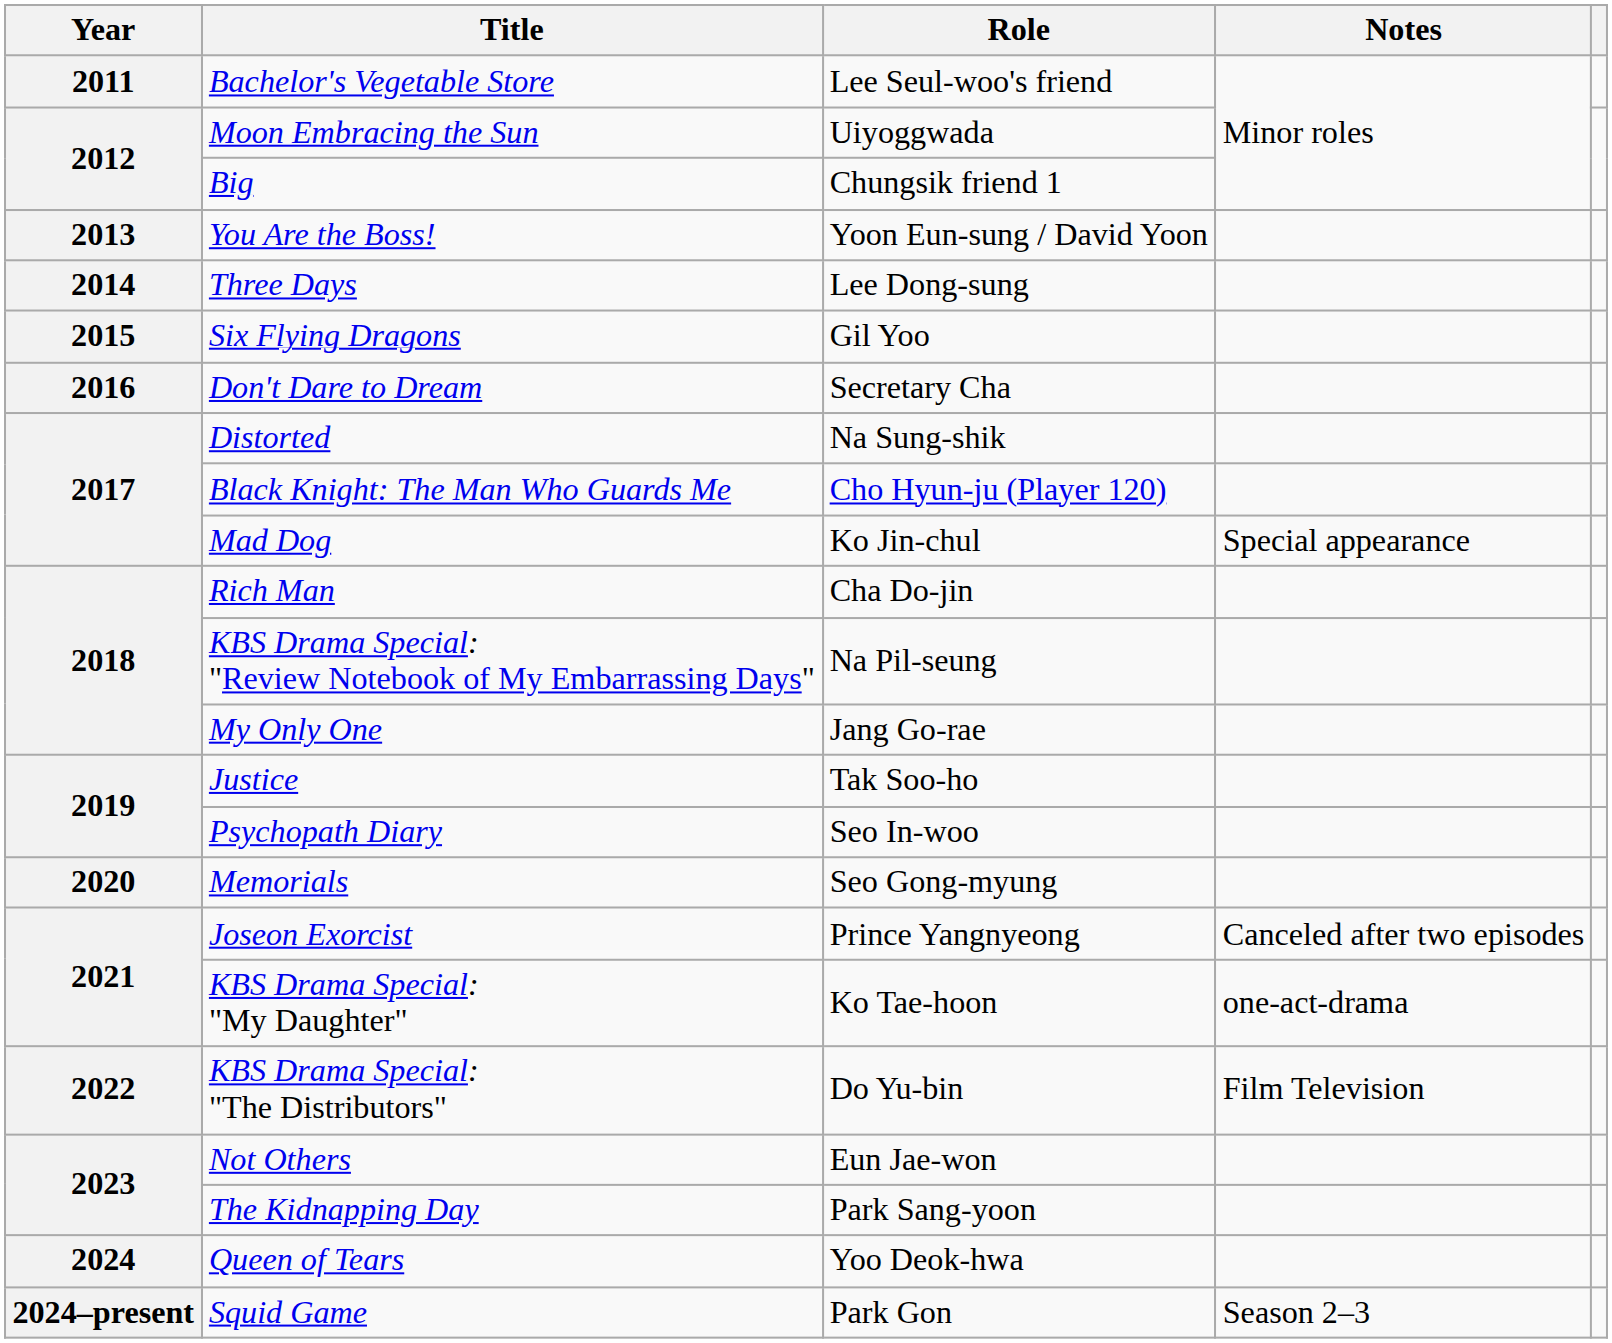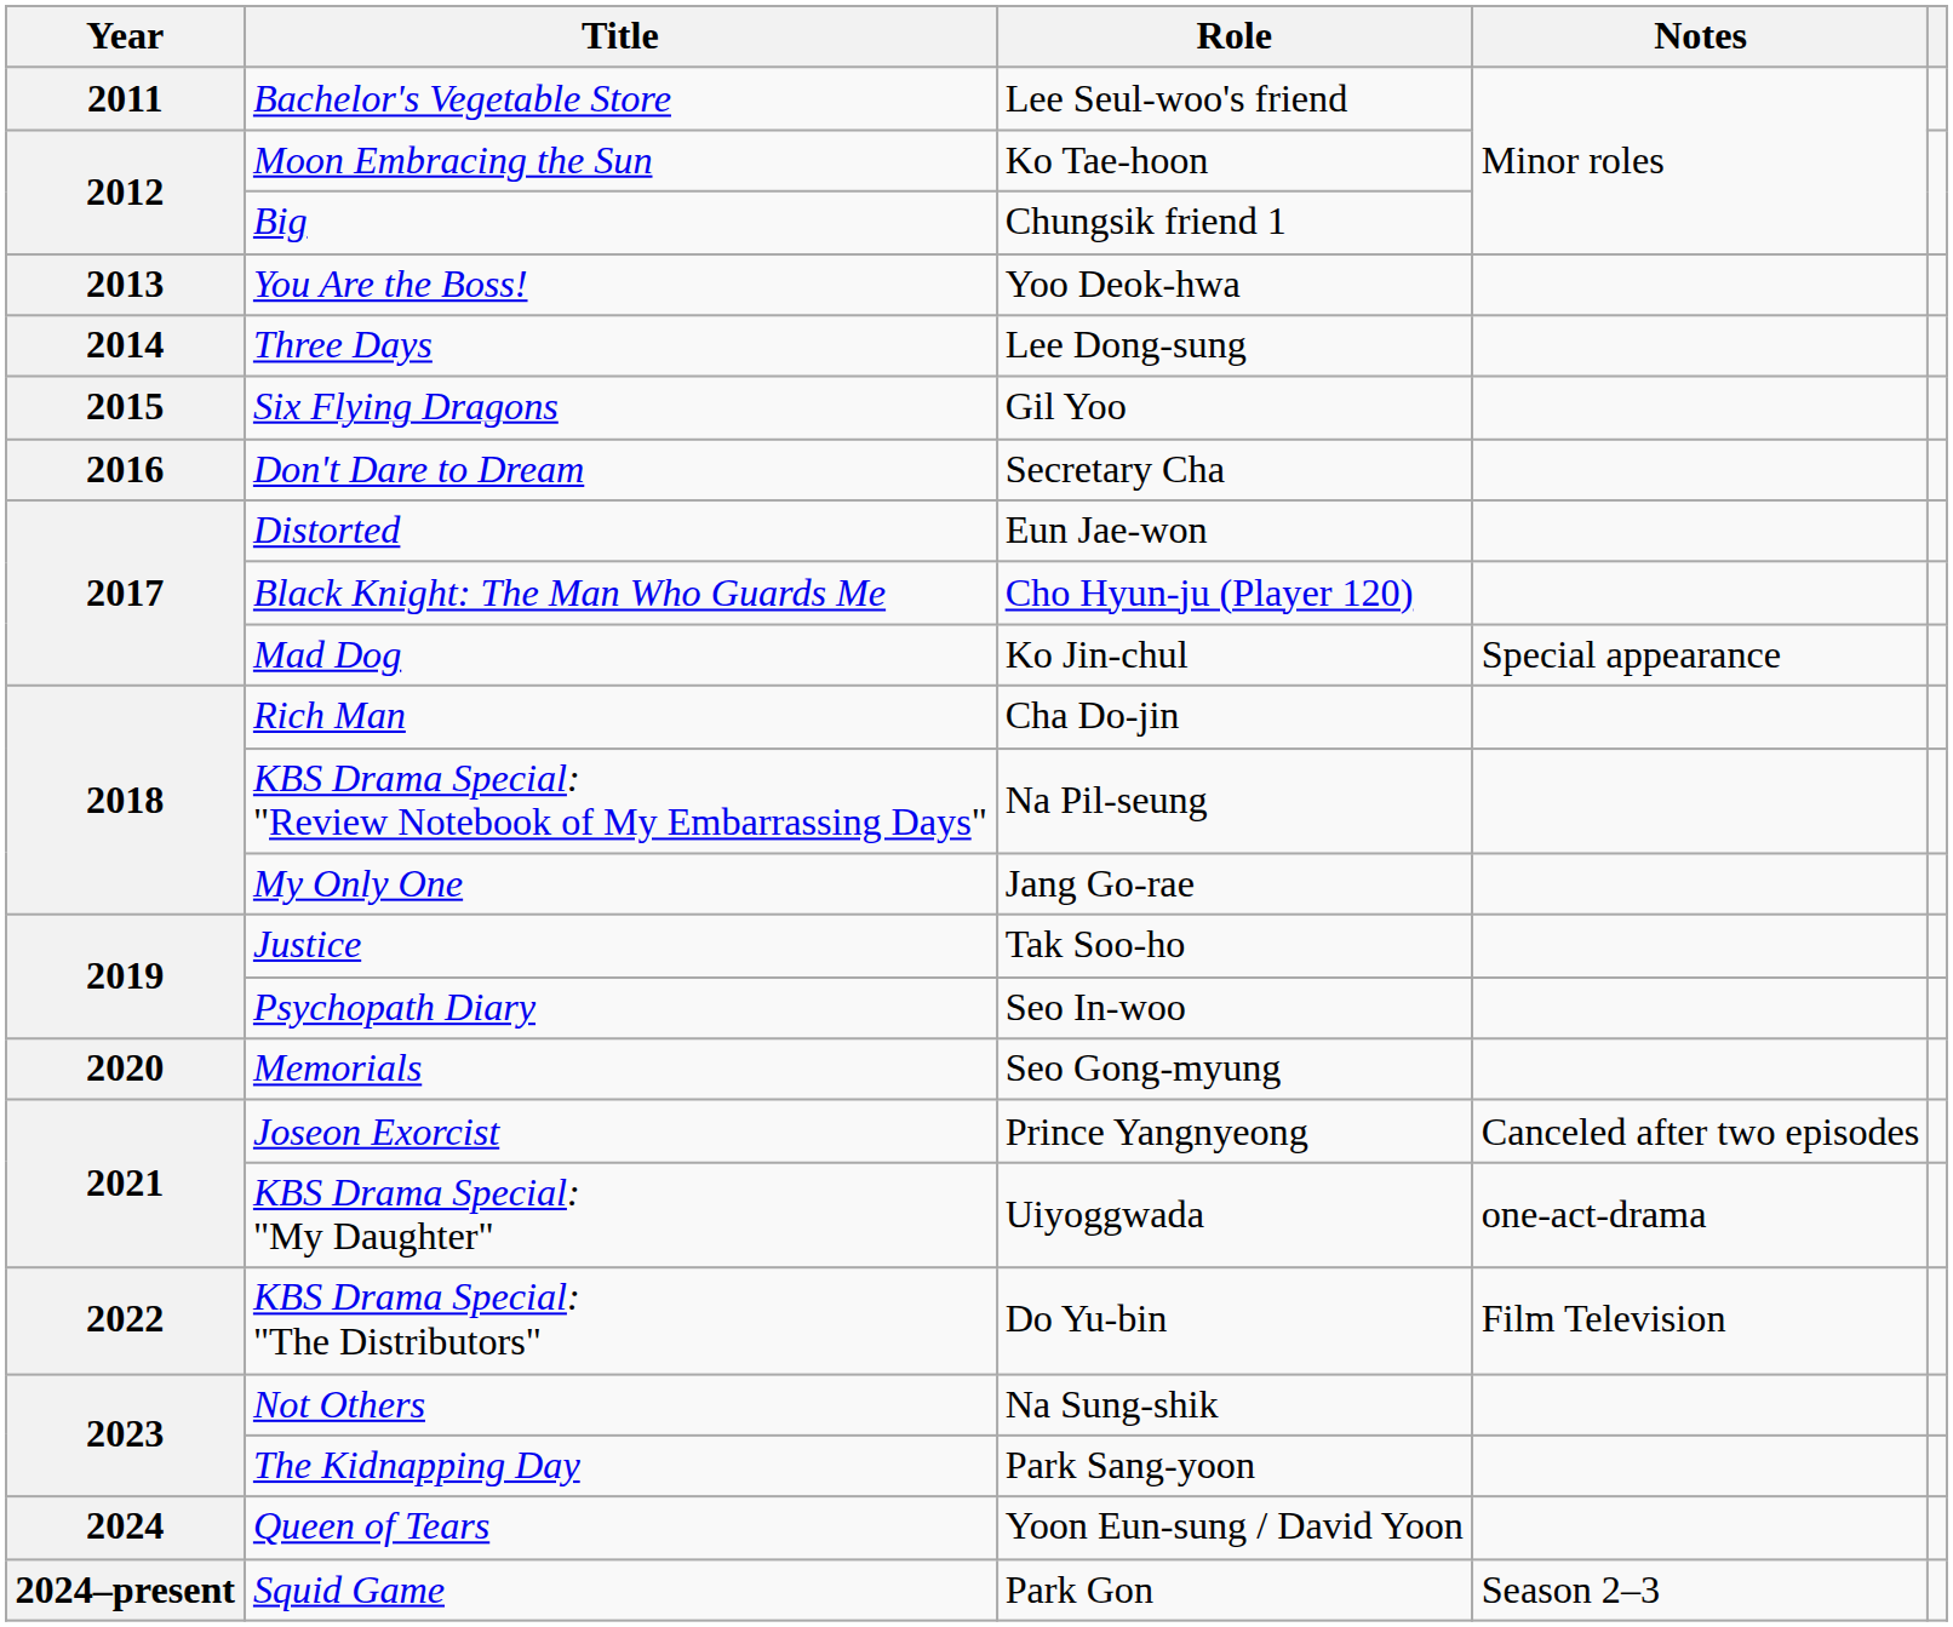 <table class="wikitable plainrowheaders sortable">
 <tr>
 <th scope="col">Year</th>
 <th scope="col">Title</th>
 <th scope="col">Role</th>
 <th scope="col">Notes</th>
 <th scope="col" class="unsortable"></th>
 </tr>
 <tr>
 <th scope="row">2011</th>
 <td><em><a href='#'>Bachelor's Vegetable Store</a></em></td>
 <td>Lee Seul-woo's friend</td>
 <td rowspan="3">Minor roles</td>
 <td style="text-align:center"></td>
 </tr>
 <tr>
 <th rowspan="2" scope="row">2012</th>
 <td><em><a href='#'>Moon Embracing the Sun</a></em></td>
-<td>Uiyoggwada</td>
+<td>Ko Tae-hoon</td>
 <td rowspan="2" style="text-align:center"></td>
 </tr>
 <tr>
 <td><a href='#'><em>Big</em></a></td>
 <td>Chungsik friend 1</td>
 </tr>
 <tr>
 <th scope="row">2013</th>
 <td><em><a href='#'>You Are the Boss!</a></em></td>
-<td>Yoon Eun-sung / David Yoon</td>
+<td>Yoo Deok-hwa</td>
 <td></td>
 <td style="text-align:center"></td>
 </tr>
 <tr>
 <th scope="row">2014</th>
 <td><em><a href='#'>Three Days</a></em></td>
 <td>Lee Dong-sung</td>
 <td></td>
 <td style="text-align:center"></td>
 </tr>
 <tr>
 <th scope="row">2015</th>
 <td><em><a href='#'>Six Flying Dragons</a></em></td>
 <td>Gil Yoo</td>
 <td></td>
 <td style="text-align:center"></td>
 </tr>
 <tr>
 <th scope="row">2016</th>
 <td><em><a href='#'>Don't Dare to Dream</a></em></td>
 <td>Secretary Cha</td>
 <td></td>
 <td style="text-align:center"></td>
 </tr>
 <tr>
 <th rowspan="3" scope="row">2017</th>
 <td><em><a href='#'>Distorted</a></em></td>
-<td>Na Sung-shik</td>
+<td>Eun Jae-won</td>
 <td></td>
 <td style="text-align:center"></td>
 </tr>
 <tr>
 <td><em><a href='#'>Black Knight: The Man Who Guards Me</a></em></td>
 <td><a href='#'>Cho Hyun-ju (Player 120)</a></td>
 <td></td>
 <td style="text-align:center"></td>
 </tr>
 <tr>
 <td><em><a href='#'>Mad Dog</a></em></td>
 <td>Ko Jin-chul</td>
 <td>Special appearance</td>
 <td style="text-align:center"></td>
 </tr>
 <tr>
 <th rowspan="3" scope="row">2018</th>
 <td><em><a href='#'>Rich Man</a></em></td>
 <td>Cha Do-jin</td>
 <td></td>
 <td style="text-align:center"></td>
 </tr>
 <tr>
 <td><em><a href='#'>KBS Drama Special</a>:</em> <br> "<a href='#'>Review Notebook of My Embarrassing Days</a>"</td>
 <td>Na Pil-seung</td>
 <td></td>
 <td style="text-align:center"></td>
 </tr>
 <tr>
 <td><em><a href='#'>My Only One</a></em></td>
 <td>Jang Go-rae</td>
 <td></td>
 <td style="text-align:center"></td>
 </tr>
 <tr>
 <th rowspan="2" scope="row">2019</th>
 <td><em><a href='#'>Justice</a></em></td>
 <td>Tak Soo-ho</td>
 <td></td>
 <td style="text-align:center"></td>
 </tr>
 <tr>
 <td><em><a href='#'>Psychopath Diary</a></em></td>
 <td>Seo In-woo</td>
 <td></td>
 <td style="text-align:center"></td>
 </tr>
 <tr>
 <th scope="row">2020</th>
 <td><em><a href='#'>Memorials</a></em></td>
 <td>Seo Gong-myung</td>
 <td></td>
 <td style="text-align:center"></td>
 </tr>
 <tr>
 <th rowspan="2" scope="row">2021</th>
 <td><em><a href='#'>Joseon Exorcist</a></em></td>
 <td>Prince Yangnyeong</td>
 <td>Canceled after two episodes</td>
 <td style="text-align:center"></td>
 </tr>
 <tr>
 <td><em><a href='#'>KBS Drama Special</a>:</em> <br> "My Daughter"</td>
-<td>Ko Tae-hoon</td>
+<td>Uiyoggwada</td>
 <td>one-act-drama</td>
 <td style="text-align:center"></td>
 </tr>
 <tr>
 <th scope="row">2022</th>
 <td><em><a href='#'>KBS Drama Special</a>:</em> <br> "The Distributors"</td>
 <td>Do Yu-bin</td>
 <td>Film Television</td>
 <td style="text-align:center"></td>
 </tr>
 <tr>
 <th rowspan="2" scope="row">2023</th>
 <td><em><a href='#'>Not Others</a></em></td>
-<td>Eun Jae-won</td>
+<td>Na Sung-shik</td>
 <td></td>
 <td style="text-align:center"></td>
 </tr>
 <tr>
 <td><em><a href='#'>The Kidnapping Day</a></em></td>
 <td>Park Sang-yoon</td>
 <td></td>
 <td style="text-align:center"></td>
 </tr>
 <tr>
 <th scope="row">2024</th>
 <td><em><a href='#'>Queen of Tears</a></em></td>
-<td>Yoo Deok-hwa</td>
+<td>Yoon Eun-sung / David Yoon</td>
 <td></td>
 <td style="text-align:center"></td>
 </tr>
 <tr>
 <th scope="row">2024–present</th>
 <td><em><a href='#'>Squid Game</a></em></td>
 <td>Park Gon</td>
 <td>Season 2–3</td>
 <td style="text-align:center"></td>
 </tr>
 </table>
